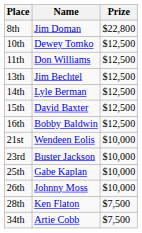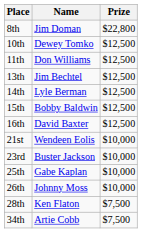 <table class="wikitable">
 <tr>
 <th bgcolor="#FFEBAD">Place</th>
 <th bgcolor="#FFEBAD">Name</th>
 <th bgcolor="#FFEBAD">Prize</th>
 </tr>
 <tr>
 <td>8th</td>
 <td><a href='#'>Jim Doman</a></td>
 <td>$22,800</td>
 </tr>
 <tr>
 <td>10th</td>
 <td><a href='#'>Dewey Tomko</a></td>
 <td>$12,500</td>
 </tr>
 <tr>
 <td>11th</td>
 <td><a href='#'>Don Williams</a></td>
 <td>$12,500</td>
 </tr>
 <tr>
 <td>13th</td>
 <td><a href='#'>Jim Bechtel</a></td>
 <td>$12,500</td>
 </tr>
 <tr>
 <td>14th</td>
 <td><a href='#'>Lyle Berman</a></td>
 <td>$12,500</td>
 </tr>
 <tr>
 <td>15th</td>
-<td><a href='#'>David Baxter</a></td>
+<td><a href='#'>Bobby Baldwin</a></td>
 <td>$12,500</td>
 </tr>
 <tr>
 <td>16th</td>
-<td><a href='#'>Bobby Baldwin</a></td>
+<td><a href='#'>David Baxter</a></td>
 <td>$12,500</td>
 </tr>
 <tr>
 <td>21st</td>
 <td><a href='#'>Wendeen Eolis</a></td>
 <td>$10,000</td>
 </tr>
 <tr>
 <td>23rd</td>
 <td><a href='#'>Buster Jackson</a></td>
 <td>$10,000</td>
 </tr>
 <tr>
 <td>25th</td>
 <td><a href='#'>Gabe Kaplan</a></td>
 <td>$10,000</td>
 </tr>
 <tr>
 <td>26th</td>
 <td><a href='#'>Johnny Moss</a></td>
 <td>$10,000</td>
 </tr>
 <tr>
 <td>28th</td>
 <td><a href='#'>Ken Flaton</a></td>
 <td>$7,500</td>
 </tr>
 <tr>
 <td>34th</td>
 <td><a href='#'>Artie Cobb</a></td>
 <td>$7,500</td>
 </tr>
 </table>
